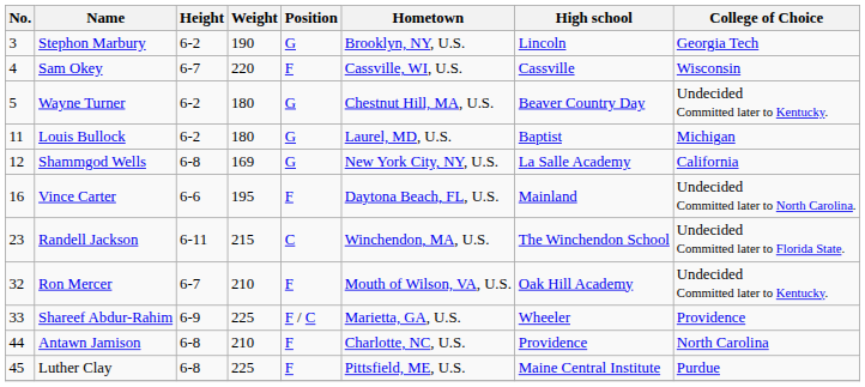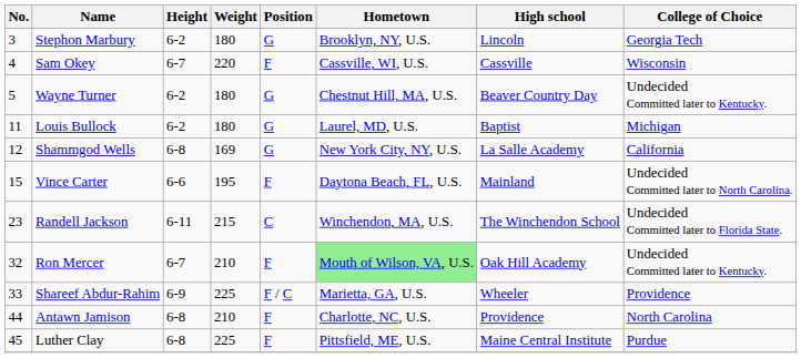 <table class="wikitable sortable" style="font-size: 95%;">
 <tr>
 <th>No.</th>
 <th>Name</th>
 <th>Height</th>
 <th>Weight</th>
 <th>Position</th>
 <th>Hometown</th>
 <th>High school</th>
 <th>College of Choice</th>
 </tr>
 <tr>
 <td>3</td>
 <td><a href='#'>Stephon Marbury</a></td>
 <td>6-2</td>
-<td>190</td>
+<td>180</td>
 <td><a href='#'>G</a></td>
 <td><a href='#'>Brooklyn, NY</a>, U.S.</td>
 <td><a href='#'>Lincoln</a></td>
 <td><a href='#'>Georgia Tech</a></td>
 </tr>
 <tr>
 <td>4</td>
 <td><a href='#'>Sam Okey</a></td>
 <td>6-7</td>
 <td>220</td>
 <td><a href='#'>F</a></td>
 <td><a href='#'>Cassville, WI</a>, U.S.</td>
 <td><a href='#'>Cassville</a></td>
 <td><a href='#'>Wisconsin</a></td>
 </tr>
 <tr>
 <td>5</td>
 <td><a href='#'>Wayne Turner</a></td>
 <td>6-2</td>
 <td>180</td>
 <td><a href='#'>G</a></td>
 <td><a href='#'>Chestnut Hill, MA</a>, U.S.</td>
 <td><a href='#'>Beaver Country Day</a></td>
 <td>Undecided<br><small>Committed later to <a href='#'>Kentucky</a>.</small></td>
 </tr>
 <tr>
 <td>11</td>
 <td><a href='#'>Louis Bullock</a></td>
 <td>6-2</td>
 <td>180</td>
 <td><a href='#'>G</a></td>
 <td><a href='#'>Laurel, MD</a>, U.S.</td>
 <td><a href='#'>Baptist</a></td>
 <td><a href='#'>Michigan</a></td>
 </tr>
 <tr>
 <td>12</td>
 <td><a href='#'>Shammgod Wells</a></td>
 <td>6-8</td>
 <td>169</td>
 <td><a href='#'>G</a></td>
 <td><a href='#'>New York City, NY</a>, U.S.</td>
 <td><a href='#'>La Salle Academy</a></td>
 <td><a href='#'>California</a></td>
 </tr>
 <tr>
-<td>16</td>
+<td>15</td>
 <td><a href='#'>Vince Carter</a></td>
 <td>6-6</td>
 <td>195</td>
 <td><a href='#'>F</a></td>
 <td><a href='#'>Daytona Beach, FL</a>, U.S.</td>
 <td><a href='#'>Mainland</a></td>
 <td>Undecided<br><small>Committed later to <a href='#'>North Carolina</a>.</small></td>
 </tr>
 <tr>
 <td>23</td>
 <td><a href='#'>Randell Jackson</a></td>
 <td>6-11</td>
 <td>215</td>
 <td><a href='#'>C</a></td>
 <td><a href='#'>Winchendon, MA</a>, U.S.</td>
 <td><a href='#'>The Winchendon School</a></td>
 <td>Undecided<br><small>Committed later to <a href='#'>Florida State</a>.</small></td>
 </tr>
 <tr>
 <td>32</td>
 <td><a href='#'>Ron Mercer</a></td>
 <td>6-7</td>
 <td>210</td>
 <td><a href='#'>F</a></td>
-<td><a href='#'>Mouth of Wilson, VA</a>, U.S.</td>
+<td style="background: lightgreen;"><a href='#'>Mouth of Wilson, VA</a>, U.S.</td>
 <td><a href='#'>Oak Hill Academy</a></td>
 <td>Undecided<br><small>Committed later to <a href='#'>Kentucky</a>.</small></td>
 </tr>
 <tr>
 <td>33</td>
 <td><a href='#'>Shareef Abdur-Rahim</a></td>
 <td>6-9</td>
 <td>225</td>
 <td><a href='#'>F</a> / <a href='#'>C</a></td>
 <td><a href='#'>Marietta, GA</a>, U.S.</td>
 <td><a href='#'>Wheeler</a></td>
 <td><a href='#'>Providence</a></td>
 </tr>
 <tr>
 <td>44</td>
 <td><a href='#'>Antawn Jamison</a></td>
 <td>6-8</td>
 <td>210</td>
 <td><a href='#'>F</a></td>
 <td><a href='#'>Charlotte, NC</a>, U.S.</td>
 <td><a href='#'>Providence</a></td>
 <td><a href='#'>North Carolina</a></td>
 </tr>
 <tr>
 <td>45</td>
 <td>Luther Clay</td>
 <td>6-8</td>
 <td>225</td>
 <td><a href='#'>F</a></td>
 <td><a href='#'>Pittsfield, ME</a>, U.S.</td>
 <td><a href='#'>Maine Central Institute</a></td>
 <td><a href='#'>Purdue</a></td>
 </tr>
 <tr>
 </tr>
 </table>
